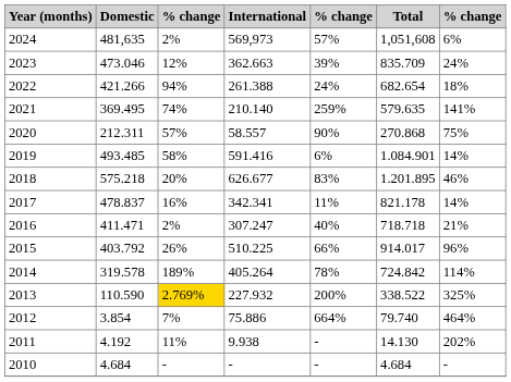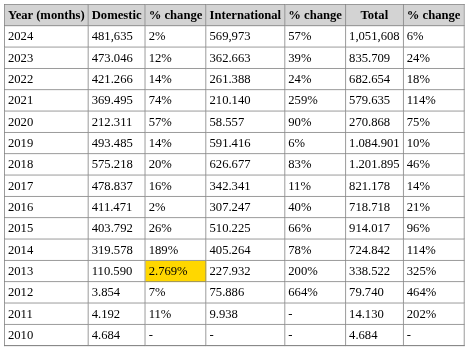 <table class="toccolours" border="1" cellpadding="4" style="border-collapse:collapse">
 <tr style="background:lightgrey;">
 <th>Year (months)</th>
 <th>Domestic</th>
 <th>% change</th>
 <th>International</th>
 <th>% change</th>
 <th>Total</th>
 <th>% change</th>
 </tr>
 <tr>
 <td>2024</td>
 <td>481,635</td>
 <td>2%</td>
 <td>569,973</td>
 <td>57%</td>
 <td>1,051,608</td>
 <td>6%</td>
 </tr>
 <tr>
 <td>2023</td>
 <td>473.046</td>
 <td>12%</td>
 <td>362.663</td>
 <td>39%</td>
 <td>835.709</td>
 <td>24%</td>
 </tr>
 <tr>
 <td>2022</td>
 <td>421.266</td>
-<td>94%</td>
+<td>14%</td>
 <td>261.388</td>
 <td>24%</td>
 <td>682.654</td>
 <td>18%</td>
 </tr>
 <tr>
 <td>2021</td>
 <td>369.495</td>
 <td>74%</td>
 <td>210.140</td>
 <td>259%</td>
 <td>579.635</td>
-<td>141%</td>
+<td>114%</td>
 </tr>
 <tr>
 <td>2020</td>
 <td>212.311</td>
 <td>57%</td>
 <td>58.557</td>
 <td>90%</td>
 <td>270.868</td>
 <td>75%</td>
 </tr>
 <tr>
 <td>2019</td>
 <td>493.485</td>
-<td>58%</td>
+<td>14%</td>
 <td>591.416</td>
 <td>6%</td>
 <td>1.084.901</td>
-<td>14%</td>
+<td>10%</td>
 </tr>
 <tr>
 <td>2018</td>
 <td>575.218</td>
 <td>20%</td>
 <td>626.677</td>
 <td>83%</td>
 <td>1.201.895</td>
 <td>46%</td>
 </tr>
 <tr>
 <td>2017</td>
 <td>478.837</td>
 <td>16%</td>
 <td>342.341</td>
 <td>11%</td>
 <td>821.178</td>
 <td>14%</td>
 </tr>
 <tr>
 <td>2016</td>
 <td>411.471</td>
 <td>2%</td>
 <td>307.247</td>
 <td>40%</td>
 <td>718.718</td>
 <td>21%</td>
 </tr>
 <tr>
 <td>2015</td>
 <td>403.792</td>
 <td>26%</td>
 <td>510.225</td>
 <td>66%</td>
 <td>914.017</td>
 <td>96%</td>
 </tr>
 <tr>
 <td>2014</td>
 <td>319.578</td>
 <td> 189%</td>
 <td>405.264</td>
 <td>78%</td>
 <td>724.842</td>
 <td>114%</td>
 </tr>
 <tr>
 <td>2013</td>
 <td>110.590</td>
 <td style="background: gold;">2.769%</td>
 <td>227.932</td>
 <td>200%</td>
 <td>338.522</td>
 <td>325%</td>
 </tr>
 <tr>
 <td>2012</td>
 <td>3.854</td>
 <td>7%</td>
 <td>75.886</td>
 <td>664%</td>
 <td>79.740</td>
 <td>464%</td>
 </tr>
 <tr>
 <td>2011</td>
 <td>4.192</td>
 <td>11%</td>
 <td>9.938</td>
 <td>-</td>
 <td>14.130</td>
 <td>202%</td>
 </tr>
 <tr>
 <td>2010</td>
 <td>4.684</td>
 <td>-</td>
 <td>-</td>
 <td>-</td>
 <td>4.684</td>
 <td>-</td>
 </tr>
 <tr>
 </tr>
 </table>
